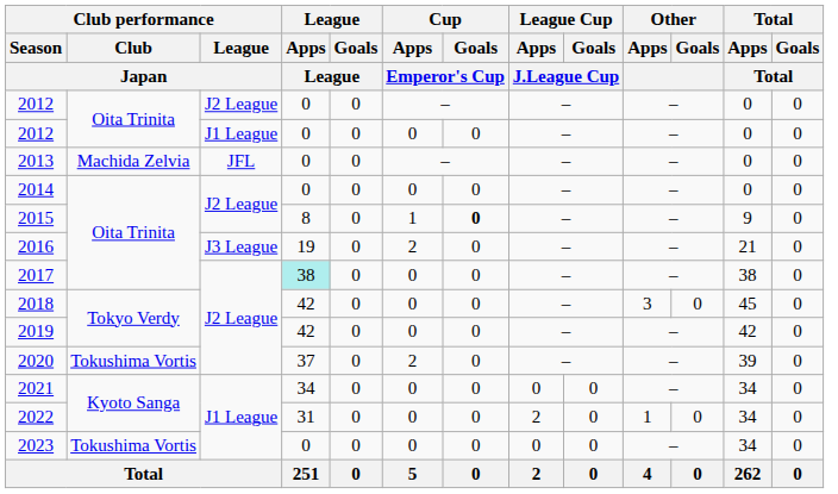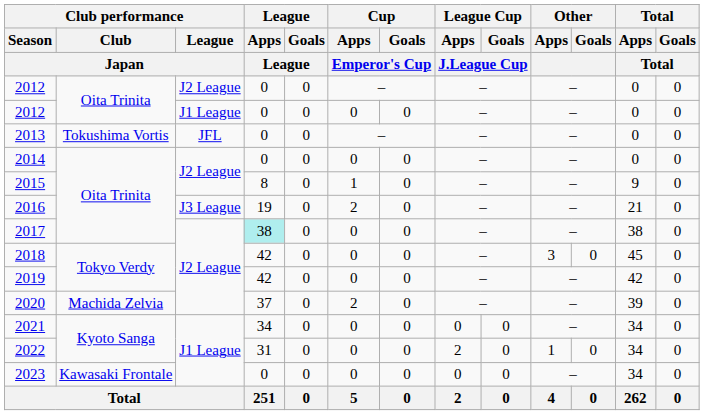 <table class="wikitable" style="text-align:center;">
 <tr>
 <th colspan=3>Club performance</th>
 <th colspan=2>League</th>
 <th colspan=2>Cup</th>
 <th colspan="2">League Cup</th>
 <th colspan="2">Other</th>
 <th colspan=2>Total</th>
 </tr>
 <tr>
 <th>Season</th>
 <th>Club</th>
 <th>League</th>
 <th>Apps</th>
 <th>Goals</th>
 <th>Apps</th>
 <th>Goals</th>
 <th>Apps</th>
 <th>Goals</th>
 <th>Apps</th>
 <th>Goals</th>
 <th>Apps</th>
 <th>Goals</th>
 </tr>
 <tr>
 <th colspan=3>Japan</th>
 <th colspan=2>League</th>
 <th colspan=2><a href='#'>Emperor's Cup</a></th>
 <th colspan="2"><a href='#'>J.League Cup</a></th>
 <th colspan="2"></th>
 <th colspan=2>Total</th>
 </tr>
 <tr>
 <td><a href='#'>2012</a></td>
 <td rowspan="2"><a href='#'>Oita Trinita</a></td>
 <td><a href='#'>J2 League</a></td>
 <td>0</td>
 <td>0</td>
 <td colspan="2">–</td>
 <td colspan="2">–</td>
 <td colspan="2">–</td>
 <td>0</td>
 <td>0</td>
 </tr>
 <tr>
 <td><a href='#'>2012</a></td>
 <td><a href='#'>J1 League</a></td>
 <td>0</td>
 <td>0</td>
 <td>0</td>
 <td>0</td>
 <td colspan="2">–</td>
 <td colspan="2">–</td>
 <td>0</td>
 <td>0</td>
 </tr>
 <tr>
 <td><a href='#'>2013</a></td>
-<td><a href='#'>Machida Zelvia</a></td>
+<td><a href='#'>Tokushima Vortis</a></td>
 <td><a href='#'>JFL</a></td>
 <td>0</td>
 <td>0</td>
 <td colspan="2">–</td>
 <td colspan="2">–</td>
 <td colspan="2">–</td>
 <td>0</td>
 <td>0</td>
 </tr>
 <tr>
 <td><a href='#'>2014</a></td>
 <td rowspan="4"><a href='#'>Oita Trinita</a></td>
 <td rowspan="2"><a href='#'>J2 League</a></td>
 <td>0</td>
 <td>0</td>
 <td>0</td>
 <td>0</td>
 <td colspan="2">–</td>
 <td colspan="2">–</td>
 <td>0</td>
 <td>0</td>
 </tr>
 <tr>
 <td><a href='#'>2015</a></td>
 <td>8</td>
 <td>0</td>
 <td>1</td>
-<td><strong>0</strong></td>
+<td>0</td>
 <td colspan="2">–</td>
 <td colspan="2">–</td>
 <td>9</td>
 <td>0</td>
 </tr>
 <tr>
 <td><a href='#'>2016</a></td>
 <td><a href='#'>J3 League</a></td>
 <td>19</td>
 <td>0</td>
 <td>2</td>
 <td>0</td>
 <td colspan="2">–</td>
 <td colspan="2">–</td>
 <td>21</td>
 <td>0</td>
 </tr>
 <tr>
 <td><a href='#'>2017</a></td>
 <td rowspan="4"><a href='#'>J2 League</a></td>
 <td style="background: paleturquoise;">38</td>
 <td>0</td>
 <td>0</td>
 <td>0</td>
 <td colspan="2">–</td>
 <td colspan="2">–</td>
 <td>38</td>
 <td>0</td>
 </tr>
 <tr>
 <td><a href='#'>2018</a></td>
 <td rowspan="2"><a href='#'>Tokyo Verdy</a></td>
 <td>42</td>
 <td>0</td>
 <td>0</td>
 <td>0</td>
 <td colspan="2">–</td>
 <td>3</td>
 <td>0</td>
 <td>45</td>
 <td>0</td>
 </tr>
 <tr>
 <td><a href='#'>2019</a></td>
 <td>42</td>
 <td>0</td>
 <td>0</td>
 <td>0</td>
 <td colspan="2">–</td>
 <td colspan="2">–</td>
 <td>42</td>
 <td>0</td>
 </tr>
 <tr>
 <td><a href='#'>2020</a></td>
-<td><a href='#'>Tokushima Vortis</a></td>
+<td><a href='#'>Machida Zelvia</a></td>
 <td>37</td>
 <td>0</td>
 <td>2</td>
 <td>0</td>
 <td colspan="2">–</td>
 <td colspan="2">–</td>
 <td>39</td>
 <td>0</td>
 </tr>
 <tr>
 <td><a href='#'>2021</a></td>
 <td rowspan="2"><a href='#'>Kyoto Sanga</a></td>
 <td rowspan="3"><a href='#'>J1 League</a></td>
 <td>34</td>
 <td>0</td>
 <td>0</td>
 <td>0</td>
 <td>0</td>
 <td>0</td>
 <td colspan="2">–</td>
 <td>34</td>
 <td>0</td>
 </tr>
 <tr>
 <td><a href='#'>2022</a></td>
 <td>31</td>
 <td>0</td>
 <td>0</td>
 <td>0</td>
 <td>2</td>
 <td>0</td>
 <td>1</td>
 <td>0</td>
 <td>34</td>
 <td>0</td>
 </tr>
 <tr>
 <td><a href='#'>2023</a></td>
-<td><a href='#'>Tokushima Vortis</a></td>
+<td><a href='#'>Kawasaki Frontale</a></td>
 <td>0</td>
 <td>0</td>
 <td>0</td>
 <td>0</td>
 <td>0</td>
 <td>0</td>
 <td colspan="2">–</td>
 <td>34</td>
 <td>0</td>
 </tr>
 <tr>
 <th colspan="3">Total</th>
 <th>251</th>
 <th>0</th>
 <th>5</th>
 <th>0</th>
 <th>2</th>
 <th>0</th>
 <th>4</th>
 <th>0</th>
 <th>262</th>
 <th>0</th>
 </tr>
 </table>
